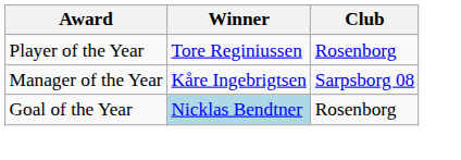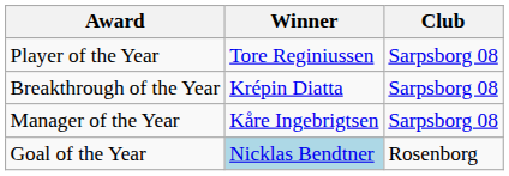 <table class="wikitable">
 <tr>
 <th>Award</th>
 <th>Winner</th>
 <th>Club</th>
 </tr>
 <tr>
 <td>Player of the Year</td>
 <td> <a href='#'>Tore Reginiussen</a></td>
-<td><a href='#'>Rosenborg</a></td>
+<td><a href='#'>Sarpsborg 08</a></td>
+</tr>
+<tr>
+<td>Breakthrough of the Year</td>
+<td> <a href='#'>Krépin Diatta</a></td>
+<td><a href='#'>Sarpsborg 08</a></td>
 </tr>
 <tr>
 <td>Manager of the Year</td>
 <td> <a href='#'>Kåre Ingebrigtsen</a></td>
 <td><a href='#'>Sarpsborg 08</a></td>
 </tr>
 <tr>
 <td>Goal of the Year</td>
 <td style="background: lightblue;"> <a href='#'>Nicklas Bendtner</a></td>
 <td>Rosenborg</td>
 </tr>
 </table>
